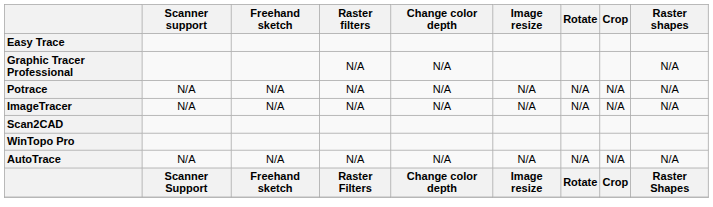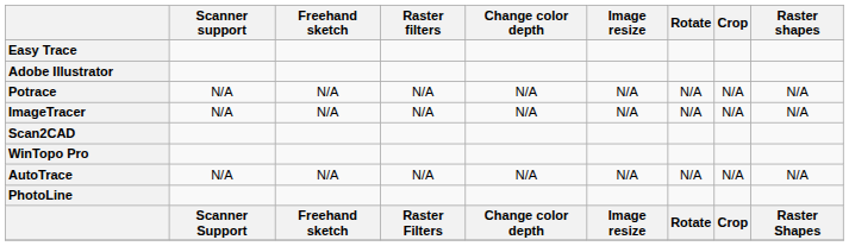 <table class="sortable wikitable" style="font-size: 85%; text-align: center; width: auto">
 <tr>
 <th style="width:12em"></th>
 <th>Scanner support</th>
 <th>Freehand sketch</th>
 <th>Raster filters</th>
 <th>Change color depth</th>
 <th>Image resize</th>
 <th>Rotate</th>
 <th>Crop</th>
 <th>Raster shapes</th>
 </tr>
 <tr>
 <th style="text-align:left">Easy Trace</th>
 <td></td>
 <td></td>
 <td></td>
 <td></td>
 <td></td>
 <td></td>
 <td></td>
 <td></td>
 </tr>
 <tr>
-<th style="text-align:left">Graphic Tracer Professional</th>
-<td></td>
-<td></td>
-<td>N/A</td>
-<td>N/A</td>
+<th style="text-align:left">Adobe Illustrator</th>
 <td></td>
 <td></td>
 <td></td>
-<td>N/A</td>
+<td></td>
+<td></td>
+<td></td>
+<td></td>
+<td></td>
 </tr>
 <tr>
 <th style="text-align:left">Potrace</th>
 <td>N/A</td>
 <td>N/A</td>
 <td>N/A</td>
 <td>N/A</td>
 <td>N/A</td>
 <td>N/A</td>
 <td>N/A</td>
 <td>N/A</td>
 </tr>
 <tr>
 <th style="text-align:left">ImageTracer</th>
 <td>N/A</td>
 <td>N/A</td>
 <td>N/A</td>
 <td>N/A</td>
 <td>N/A</td>
 <td>N/A</td>
 <td>N/A</td>
 <td>N/A</td>
 </tr>
 <tr>
 <th style="text-align:left">Scan2CAD</th>
 <td></td>
 <td></td>
 <td></td>
 <td></td>
 <td></td>
 <td></td>
 <td></td>
 <td></td>
 </tr>
 <tr>
 <th style="text-align:left">WinTopo Pro</th>
 <td></td>
 <td></td>
 <td></td>
 <td></td>
 <td></td>
 <td></td>
 <td></td>
 <td></td>
 </tr>
 <tr>
 <th style="text-align:left">AutoTrace</th>
 <td>N/A</td>
 <td>N/A</td>
 <td>N/A</td>
 <td>N/A</td>
 <td>N/A</td>
 <td>N/A</td>
 <td>N/A</td>
 <td>N/A</td>
 </tr>
+<tr>
+<th style="text-align:left">PhotoLine</th>
+<td></td>
+<td></td>
+<td></td>
+<td></td>
+<td></td>
+<td></td>
+<td></td>
+<td></td>
+</tr>
 <tr class="sortbottom">
 <th></th>
 <th>Scanner Support</th>
 <th>Freehand sketch</th>
 <th>Raster Filters</th>
 <th>Change color depth</th>
 <th>Image resize</th>
 <th>Rotate</th>
 <th>Crop</th>
 <th>Raster Shapes</th>
 </tr>
 <tr>
 </tr>
 </table>
